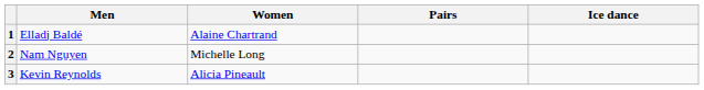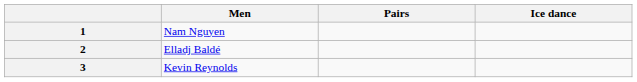 <table class="wikitable unsortable" style="text-align:left; width:70%">
 <tr>
 <th scope="col"></th>
 <th scope="col" style="width:25%">Men</th>
-<th scope="col" style="width:25%">Women</th>
 <th scope="col" style="width:25%">Pairs</th>
 <th scope="col" style="width:25%">Ice dance</th>
 </tr>
 <tr>
 <th scope="row">1</th>
-<td><a href='#'>Elladj Baldé</a></td>
-<td><a href='#'>Alaine Chartrand</a></td>
+<td><a href='#'>Nam Nguyen</a></td>
 <td></td>
 <td></td>
 </tr>
 <tr>
 <th scope="row">2</th>
-<td><a href='#'>Nam Nguyen</a></td>
-<td>Michelle Long</td>
+<td><a href='#'>Elladj Baldé</a></td>
 <td></td>
 <td></td>
 </tr>
 <tr>
 <th scope="row">3</th>
 <td><a href='#'>Kevin Reynolds</a></td>
-<td><a href='#'>Alicia Pineault</a></td>
 <td></td>
 <td></td>
 </tr>
 </table>
